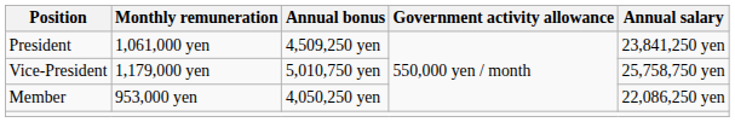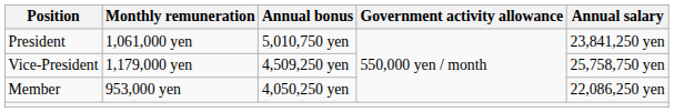 <table class="wikitable">
 <tr>
 <th>Position</th>
 <th>Monthly remuneration</th>
 <th>Annual bonus</th>
 <th>Government activity allowance</th>
 <th>Annual salary</th>
 </tr>
 <tr>
 <td>President</td>
 <td>1,061,000 yen</td>
-<td>4,509,250 yen</td>
+<td>5,010,750 yen</td>
 <td rowspan=3>550,000 yen / month</td>
 <td>23,841,250 yen</td>
 </tr>
 <tr>
 <td>Vice-President</td>
 <td>1,179,000 yen</td>
-<td>5,010,750 yen</td>
+<td>4,509,250 yen</td>
 <td>25,758,750 yen</td>
 </tr>
 <tr>
 <td>Member</td>
 <td>953,000 yen</td>
 <td>4,050,250 yen</td>
 <td>22,086,250 yen</td>
 </tr>
 <tr>
 <td colspan="5" style="font-size:75%"></td>
 </tr>
 </table>
